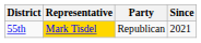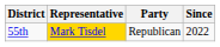 <table class="wikitable">
 <tr>
 <th>District</th>
 <th>Representative</th>
 <th>Party</th>
 <th>Since</th>
 </tr>
 <tr>
 <td><a href='#'>55th</a></td>
 <td style="background: gold;"><a href='#'>Mark Tisdel</a></td>
 <td>Republican</td>
-<td>2021</td>
+<td>2022</td>
 </tr>
 </table>
